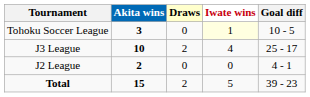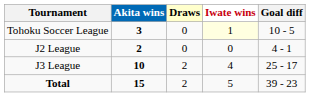 <table class="wikitable" style="text-align:center;">
 <tr>
 <th>Tournament</th>
 <th style="color:white; background:#006AB6;">Akita wins</th>
 <th style="color:black; background:#FFFFCC;">Draws</th>
 <th style="color:#C7000E; background:#FFF;">Iwate wins</th>
 <th>Goal diff</th>
 </tr>
 <tr>
 <td>Tohoku Soccer League</td>
 <td><strong>3</strong></td>
 <td>0</td>
 <td style="background: lightyellow;">1</td>
 <td>10 - 5</td>
 </tr>
 <tr>
+<td>J2 League</td>
+<td><strong>2</strong></td>
+<td>0</td>
+<td>0</td>
+<td>4 - 1</td>
+</tr>
+<tr>
 <td>J3 League</td>
 <td><strong>10</strong></td>
 <td>2</td>
 <td>4</td>
 <td>25 - 17</td>
-</tr>
-<tr>
-<td>J2 League</td>
-<td><strong>2</strong></td>
-<td>0</td>
-<td>0</td>
-<td>4 - 1</td>
 </tr>
 <tr>
 <td><strong>Total</strong></td>
 <td><strong>15</strong></td>
 <td>2</td>
 <td>5</td>
 <td>39 - 23</td>
 </tr>
 </table>
